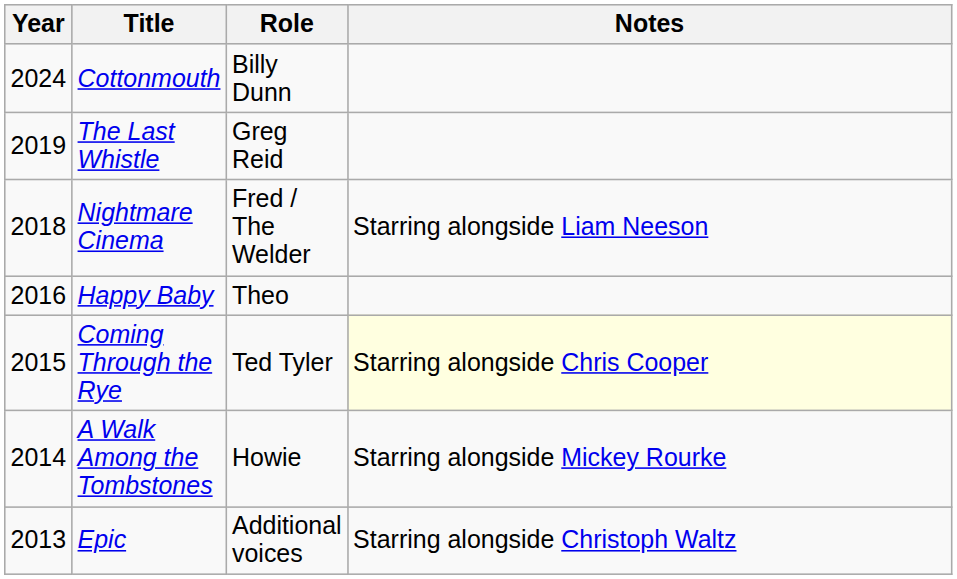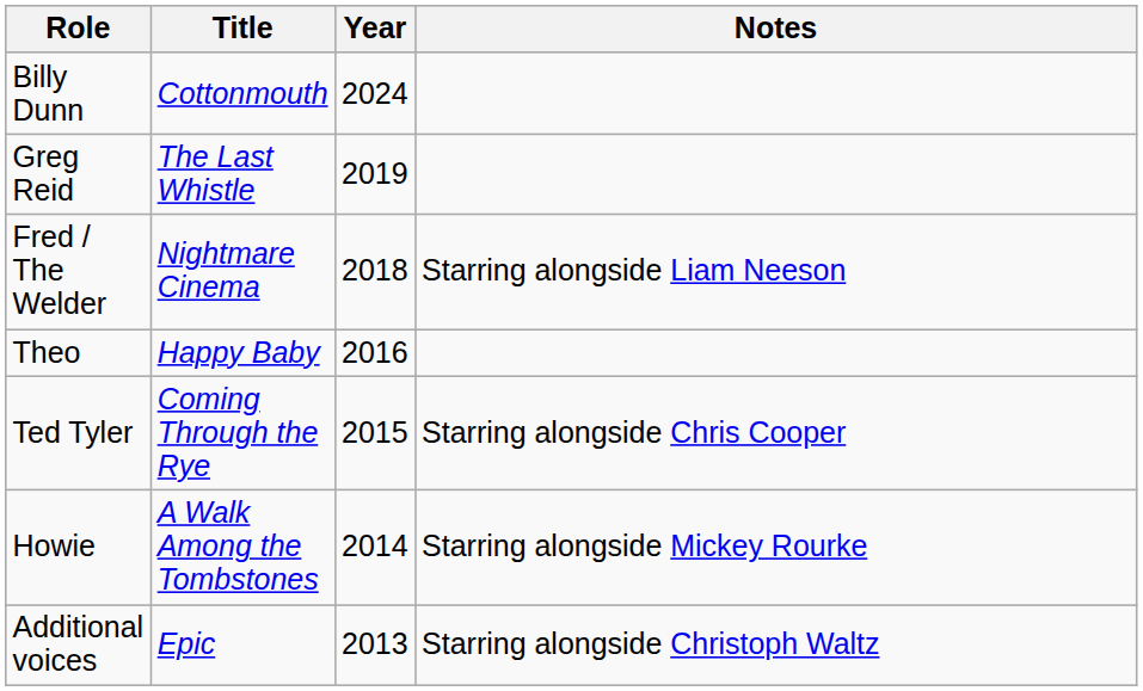 <table class="wikitable sortable">
 <tr>
+<th>Role</th>
+<th>Title</th>
 <th>Year</th>
-<th>Title</th>
-<th>Role</th>
 <th class="unsortable" style="width:32em;">Notes</th>
 </tr>
 <tr>
+<td>Billy Dunn</td>
+<td><em><a href='#'>Cottonmouth</a></em></td>
 <td>2024</td>
-<td><em><a href='#'>Cottonmouth</a></em></td>
-<td>Billy Dunn</td>
 <td></td>
 </tr>
 <tr>
+<td>Greg Reid</td>
+<td><em><a href='#'>The Last Whistle</a></em></td>
 <td>2019</td>
-<td><em><a href='#'>The Last Whistle</a></em></td>
-<td>Greg Reid</td>
 <td></td>
 </tr>
 <tr>
+<td>Fred / The Welder</td>
+<td><em><a href='#'>Nightmare Cinema</a></em></td>
 <td>2018</td>
-<td><em><a href='#'>Nightmare Cinema</a></em></td>
-<td>Fred / The Welder</td>
 <td>Starring alongside <a href='#'>Liam Neeson</a></td>
 </tr>
 <tr>
+<td>Theo</td>
+<td><em><a href='#'>Happy Baby</a></em></td>
 <td>2016</td>
-<td><em><a href='#'>Happy Baby</a></em></td>
-<td>Theo</td>
 <td></td>
 </tr>
 <tr>
+<td>Ted Tyler</td>
+<td><em><a href='#'>Coming Through the Rye</a></em></td>
 <td>2015</td>
-<td><em><a href='#'>Coming Through the Rye</a></em></td>
-<td>Ted Tyler</td>
-<td style="background: lightyellow;">Starring alongside <a href='#'>Chris Cooper</a></td>
+<td>Starring alongside <a href='#'>Chris Cooper</a></td>
 </tr>
 <tr>
+<td>Howie</td>
+<td><em><a href='#'>A Walk Among the Tombstones</a></em></td>
 <td>2014</td>
-<td><em><a href='#'>A Walk Among the Tombstones</a></em></td>
-<td>Howie</td>
 <td>Starring alongside <a href='#'>Mickey Rourke</a></td>
 </tr>
 <tr>
+<td>Additional voices</td>
+<td><em><a href='#'>Epic</a></em></td>
 <td>2013</td>
-<td><em><a href='#'>Epic</a></em></td>
-<td>Additional voices</td>
 <td>Starring alongside <a href='#'>Christoph Waltz</a></td>
 </tr>
 </table>
